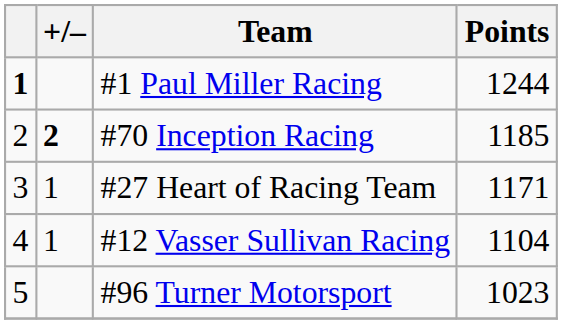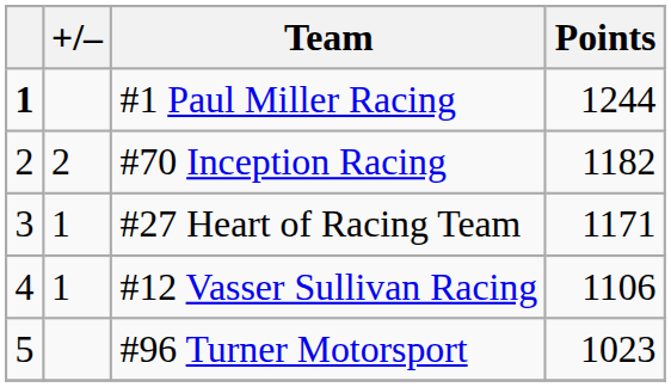 <table class="wikitable" style="font-size: 95%;">
 <tr>
 <th scope="col"></th>
 <th scope="col">+/–</th>
 <th scope="col">Team</th>
 <th scope="col">Points</th>
 </tr>
 <tr>
 <td align=center><strong>1</strong></td>
 <td align="left"></td>
 <td> #1 <a href='#'>Paul Miller Racing</a></td>
 <td align=right>1244</td>
 </tr>
 <tr>
 <td align=center>2</td>
-<td align="left"><strong> 2</strong></td>
+<td align="left"> 2</td>
 <td> #70 <a href='#'>Inception Racing</a></td>
-<td align=right>1185</td>
+<td align=right>1182</td>
 </tr>
 <tr>
 <td align=center>3</td>
 <td align="left"> 1</td>
 <td> #27 Heart of Racing Team</td>
 <td align=right>1171</td>
 </tr>
 <tr>
 <td align=center>4</td>
 <td align="left"> 1</td>
 <td> #12 <a href='#'>Vasser Sullivan Racing</a></td>
-<td align=right>1104</td>
+<td align=right>1106</td>
 </tr>
 <tr>
 <td align=center>5</td>
 <td align="left"></td>
 <td> #96 <a href='#'>Turner Motorsport</a></td>
 <td align=right>1023</td>
 </tr>
 <tr>
 </tr>
 </table>
